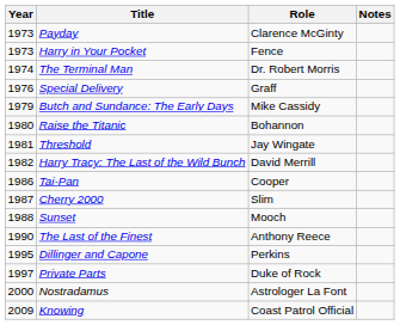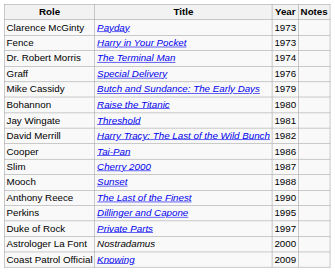 <table class="wikitable sortable">
 <tr>
+<th>Role</th>
+<th>Title</th>
 <th>Year</th>
-<th>Title</th>
-<th>Role</th>
 <th>Notes</th>
 </tr>
 <tr>
+<td>Clarence McGinty</td>
+<td><a href='#'><em>Payday</em></a></td>
 <td>1973</td>
-<td><a href='#'><em>Payday</em></a></td>
-<td>Clarence McGinty</td>
 <td></td>
 </tr>
 <tr>
+<td>Fence</td>
+<td><em><a href='#'>Harry in Your Pocket</a></em></td>
 <td>1973</td>
-<td><em><a href='#'>Harry in Your Pocket</a></em></td>
-<td>Fence</td>
 <td></td>
 </tr>
 <tr>
+<td>Dr. Robert Morris</td>
+<td><a href='#'><em>The Terminal Man</em></a></td>
 <td>1974</td>
-<td><a href='#'><em>The Terminal Man</em></a></td>
-<td>Dr. Robert Morris</td>
 <td></td>
 </tr>
 <tr>
+<td>Graff</td>
+<td><a href='#'><em>Special Delivery</em></a></td>
 <td>1976</td>
-<td><a href='#'><em>Special Delivery</em></a></td>
-<td>Graff</td>
 <td></td>
 </tr>
 <tr>
+<td>Mike Cassidy</td>
+<td><em><a href='#'>Butch and Sundance: The Early Days</a></em></td>
 <td>1979</td>
-<td><em><a href='#'>Butch and Sundance: The Early Days</a></em></td>
-<td>Mike Cassidy</td>
 <td></td>
 </tr>
 <tr>
+<td>Bohannon</td>
+<td><a href='#'><em>Raise the Titanic</em></a></td>
 <td>1980</td>
-<td><a href='#'><em>Raise the Titanic</em></a></td>
-<td>Bohannon</td>
 <td></td>
 </tr>
 <tr>
+<td>Jay Wingate</td>
+<td><a href='#'><em>Threshold</em></a></td>
 <td>1981</td>
-<td><a href='#'><em>Threshold</em></a></td>
-<td>Jay Wingate</td>
 <td></td>
 </tr>
 <tr>
+<td>David Merrill</td>
+<td><em><a href='#'>Harry Tracy: The Last of the Wild Bunch</a></em></td>
 <td>1982</td>
-<td><em><a href='#'>Harry Tracy: The Last of the Wild Bunch</a></em></td>
-<td>David Merrill</td>
 <td></td>
 </tr>
 <tr>
+<td>Cooper</td>
+<td><a href='#'><em>Tai-Pan</em></a></td>
 <td>1986</td>
-<td><a href='#'><em>Tai-Pan</em></a></td>
-<td>Cooper</td>
 <td></td>
 </tr>
 <tr>
+<td>Slim</td>
+<td><em><a href='#'>Cherry 2000</a></em></td>
 <td>1987</td>
-<td><em><a href='#'>Cherry 2000</a></em></td>
-<td>Slim</td>
 <td></td>
 </tr>
 <tr>
+<td>Mooch</td>
+<td><a href='#'><em>Sunset</em></a></td>
 <td>1988</td>
-<td><a href='#'><em>Sunset</em></a></td>
-<td>Mooch</td>
 <td></td>
 </tr>
 <tr>
+<td>Anthony Reece</td>
+<td><em><a href='#'>The Last of the Finest</a></em></td>
 <td>1990</td>
-<td><em><a href='#'>The Last of the Finest</a></em></td>
-<td>Anthony Reece</td>
 <td></td>
 </tr>
 <tr>
+<td>Perkins</td>
+<td><em><a href='#'>Dillinger and Capone</a></em></td>
 <td>1995</td>
-<td><em><a href='#'>Dillinger and Capone</a></em></td>
-<td>Perkins</td>
 <td></td>
 </tr>
 <tr>
+<td>Duke of Rock</td>
+<td><a href='#'><em>Private Parts</em></a></td>
 <td>1997</td>
-<td><a href='#'><em>Private Parts</em></a></td>
-<td>Duke of Rock</td>
 <td></td>
 </tr>
 <tr>
+<td>Astrologer La Font</td>
+<td><em>Nostradamus</em></td>
 <td>2000</td>
-<td><em>Nostradamus</em></td>
-<td>Astrologer La Font</td>
 <td></td>
 </tr>
 <tr>
+<td>Coast Patrol Official</td>
+<td><a href='#'><em>Knowing</em></a></td>
 <td>2009</td>
-<td><a href='#'><em>Knowing</em></a></td>
-<td>Coast Patrol Official</td>
 <td></td>
 </tr>
 </table>
